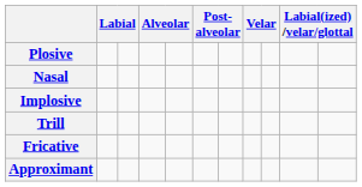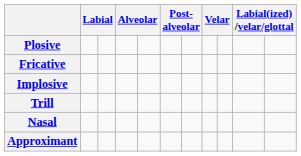 <table class=wikitable style=text-align:center>
 <tr style="font-size: 89%;">
 <th colspan=1></th>
 <th colspan=2><a href='#'>Labial</a></th>
 <th colspan=2><a href='#'>Alveolar</a></th>
 <th colspan=2><a href='#'>Post-</a><br><a href='#'>alveolar</a></th>
 <th colspan=2><a href='#'>Velar</a></th>
 <th colspan=2><a href='#'>Labial(ized)</a><br>/<a href='#'>velar/glottal</a></th>
 </tr>
 <tr>
 <th><a href='#'>Plosive</a></th>
 <td></td>
 <td></td>
 <td></td>
 <td></td>
 <td></td>
 <td></td>
 <td></td>
 <td></td>
 <td></td>
 <td></td>
 </tr>
 <tr>
-<th><a href='#'>Nasal</a></th>
+<th><a href='#'>Fricative</a></th>
 <td></td>
 <td></td>
 <td></td>
 <td></td>
 <td></td>
 <td></td>
 <td></td>
 <td></td>
 <td></td>
 <td></td>
 </tr>
 <tr>
 <th><a href='#'>Implosive</a></th>
 <td></td>
 <td></td>
 <td></td>
 <td></td>
 <td></td>
 <td></td>
 <td></td>
 <td></td>
 <td></td>
 <td></td>
 </tr>
 <tr>
 <th><a href='#'>Trill</a></th>
 <td></td>
 <td></td>
 <td></td>
 <td></td>
 <td></td>
 <td></td>
 <td></td>
 <td></td>
 <td></td>
 <td></td>
 </tr>
 <tr>
-<th><a href='#'>Fricative</a></th>
+<th><a href='#'>Nasal</a></th>
 <td></td>
 <td></td>
 <td></td>
 <td></td>
 <td></td>
 <td></td>
 <td></td>
 <td></td>
 <td></td>
 <td></td>
 </tr>
 <tr>
 <th><a href='#'>Approximant</a></th>
 <td></td>
 <td></td>
 <td></td>
 <td></td>
 <td></td>
 <td></td>
 <td></td>
 <td></td>
 <td></td>
 <td></td>
 </tr>
 </table>
